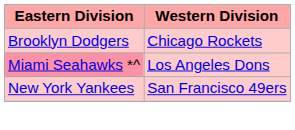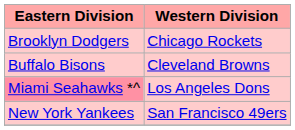 <table class="wikitable">
 <tr>
 <th style="background-color: #FFA7A7;"><strong>Eastern Division</strong></th>
 <th style="background-color: #FFA7A7;"><strong>Western Division</strong></th>
 </tr>
 <tr>
 <td style="background-color: #FFCCCC;"><a href='#'>Brooklyn Dodgers</a></td>
 <td style="background-color: #FFCCCC;"><a href='#'>Chicago Rockets</a></td>
+</tr>
+<tr>
+<td style="background-color: #FFCCCC;"><a href='#'>Buffalo Bisons</a></td>
+<td style="background-color: #FFCCCC;"><a href='#'>Cleveland Browns</a></td>
 </tr>
 <tr>
 <td style="background-color: #FF91A4;"><a href='#'>Miami Seahawks</a> *^</td>
 <td style="background-color: #FFCCCC;"><a href='#'>Los Angeles Dons</a></td>
 </tr>
 <tr>
 <td style="background-color: #FFCCCC;"><a href='#'>New York Yankees</a></td>
 <td style="background-color: #FFCCCC;"><a href='#'>San Francisco 49ers</a></td>
 </tr>
 <tr>
 </tr>
 </table>
